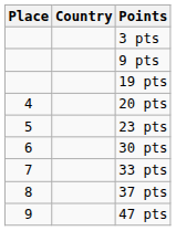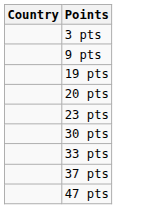 <table class="wikitable sortable">
 <tr>
-<th>Place</th>
 <th>Country</th>
 <th>Points</th>
 </tr>
 <tr>
-<td align=center></td>
 <td></td>
 <td>3 pts</td>
 </tr>
 <tr>
-<td align=center></td>
 <td></td>
 <td>9 pts</td>
 </tr>
 <tr>
-<td align=center></td>
 <td></td>
 <td>19 pts</td>
 </tr>
 <tr>
-<td align=center>4</td>
 <td></td>
 <td>20 pts</td>
 </tr>
 <tr>
-<td align=center>5</td>
 <td></td>
 <td>23 pts</td>
 </tr>
 <tr>
-<td align=center>6</td>
 <td></td>
 <td>30 pts</td>
 </tr>
 <tr>
-<td align=center>7</td>
 <td></td>
 <td>33 pts</td>
 </tr>
 <tr>
-<td align=center>8</td>
 <td></td>
 <td>37 pts</td>
 </tr>
 <tr>
-<td align=center>9</td>
 <td></td>
 <td>47 pts</td>
 </tr>
 </table>
